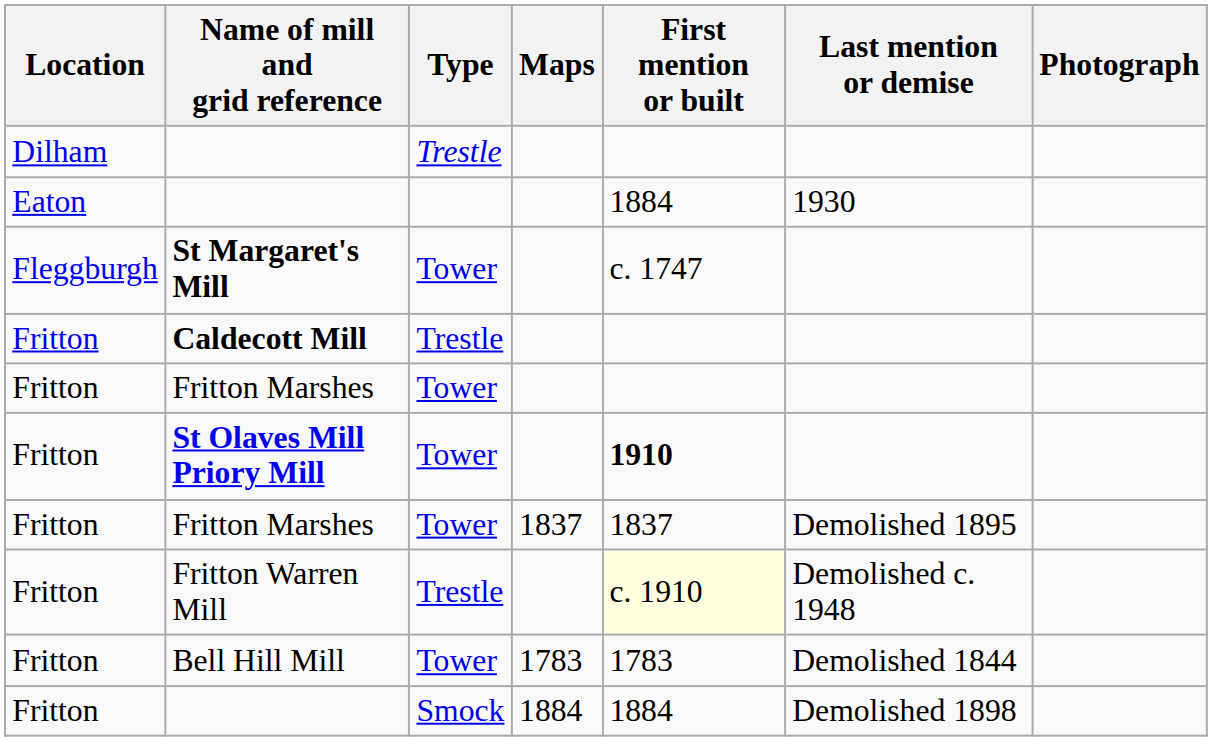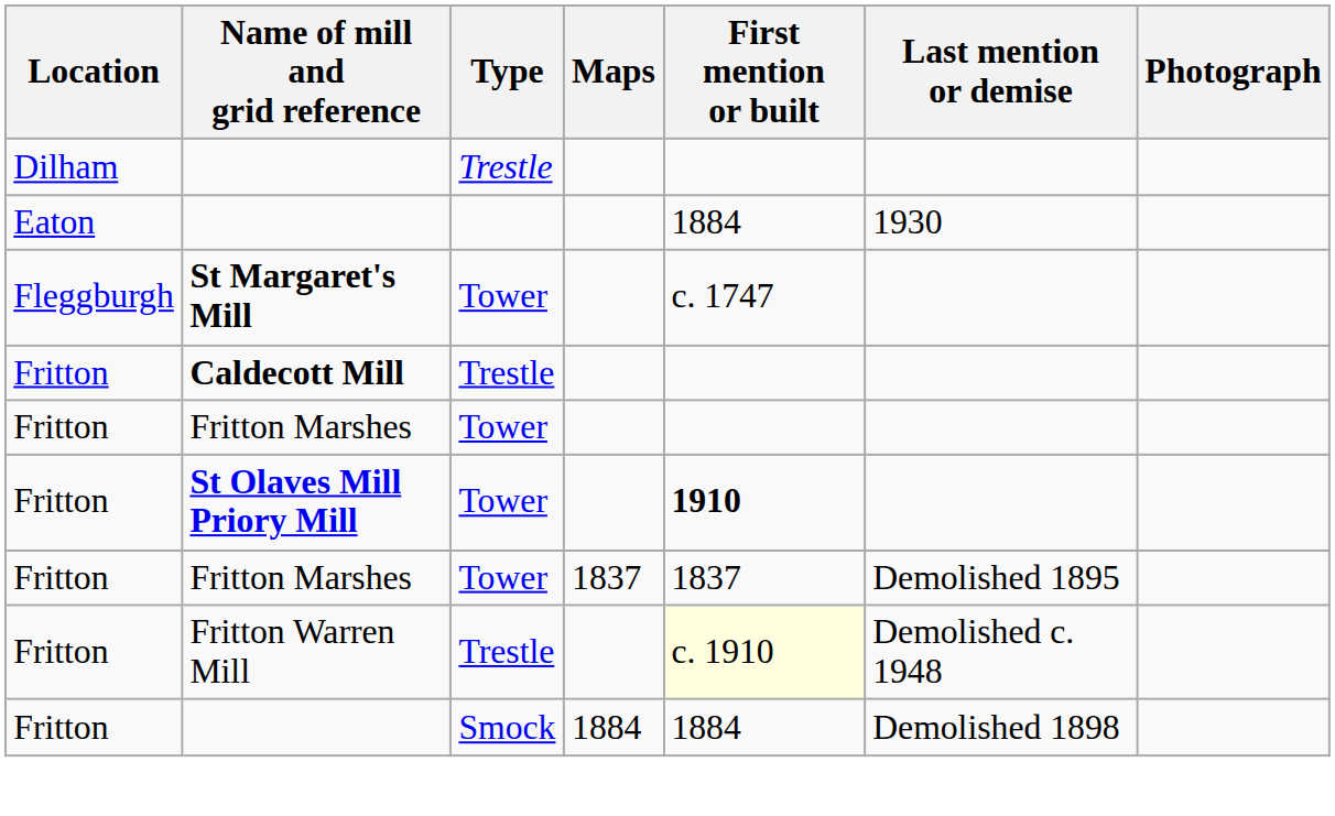 <table class="wikitable">
 <tr>
 <th>Location</th>
 <th>Name of mill and<br>grid reference</th>
 <th>Type</th>
 <th>Maps</th>
 <th>First mention<br>or built</th>
 <th>Last mention<br> or demise</th>
 <th>Photograph</th>
 </tr>
 <tr>
 <td><a href='#'>Dilham</a></td>
 <td></td>
 <td><em><a href='#'>Trestle</a></em></td>
 <td></td>
 <td></td>
 <td></td>
 <td></td>
 </tr>
 <tr>
 <td><a href='#'>Eaton</a></td>
 <td></td>
 <td></td>
 <td></td>
 <td>1884</td>
 <td>1930<br></td>
 <td></td>
 </tr>
 <tr>
 <td><a href='#'>Fleggburgh</a></td>
 <td><strong>St Margaret's Mill</strong><br></td>
 <td><a href='#'>Tower</a></td>
 <td></td>
 <td>c. 1747</td>
 <td></td>
 <td></td>
 </tr>
 <tr>
 <td><a href='#'>Fritton</a></td>
 <td><strong>Caldecott Mill</strong><br></td>
 <td><a href='#'>Trestle</a></td>
 <td></td>
 <td></td>
 <td></td>
 <td></td>
 </tr>
 <tr>
 <td>Fritton</td>
 <td>Fritton Marshes<br></td>
 <td><a href='#'>Tower</a></td>
 <td></td>
 <td></td>
 <td></td>
 <td></td>
 </tr>
 <tr>
 <td>Fritton</td>
 <td><strong><a href='#'>St Olaves Mill<br>Priory Mill</a></strong><br></td>
 <td><a href='#'>Tower</a></td>
 <td></td>
 <td><strong>1910</strong></td>
 <td></td>
 <td></td>
 </tr>
 <tr>
 <td>Fritton</td>
 <td>Fritton Marshes<br></td>
 <td><a href='#'>Tower</a></td>
 <td>1837</td>
 <td>1837</td>
 <td>Demolished 1895</td>
 <td></td>
 </tr>
 <tr>
 <td>Fritton</td>
 <td>Fritton Warren Mill<br></td>
 <td><a href='#'>Trestle</a></td>
 <td></td>
 <td style="background: lightyellow;">c. 1910</td>
 <td>Demolished c. 1948</td>
 <td></td>
 </tr>
 <tr>
 <td>Fritton</td>
-<td>Bell Hill Mill<br></td>
-<td><a href='#'>Tower</a></td>
-<td>1783</td>
-<td>1783</td>
-<td>Demolished 1844</td>
-<td></td>
-</tr>
-<tr>
-<td>Fritton</td>
 <td></td>
 <td><a href='#'>Smock</a></td>
 <td>1884</td>
 <td>1884</td>
 <td>Demolished 1898</td>
 <td></td>
 </tr>
 </table>
